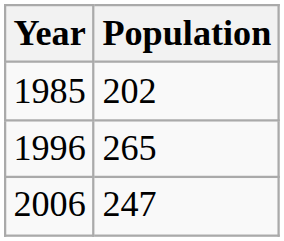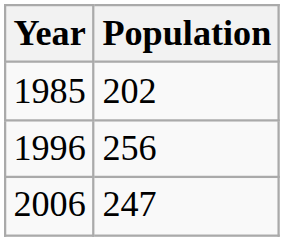 <table class="wikitable">
 <tr>
 <th>Year</th>
 <th>Population</th>
 </tr>
 <tr>
 <td>1985</td>
 <td>202</td>
 </tr>
 <tr>
 <td>1996</td>
-<td>265</td>
+<td>256</td>
 </tr>
 <tr>
 <td>2006</td>
 <td>247</td>
 </tr>
 </table>
